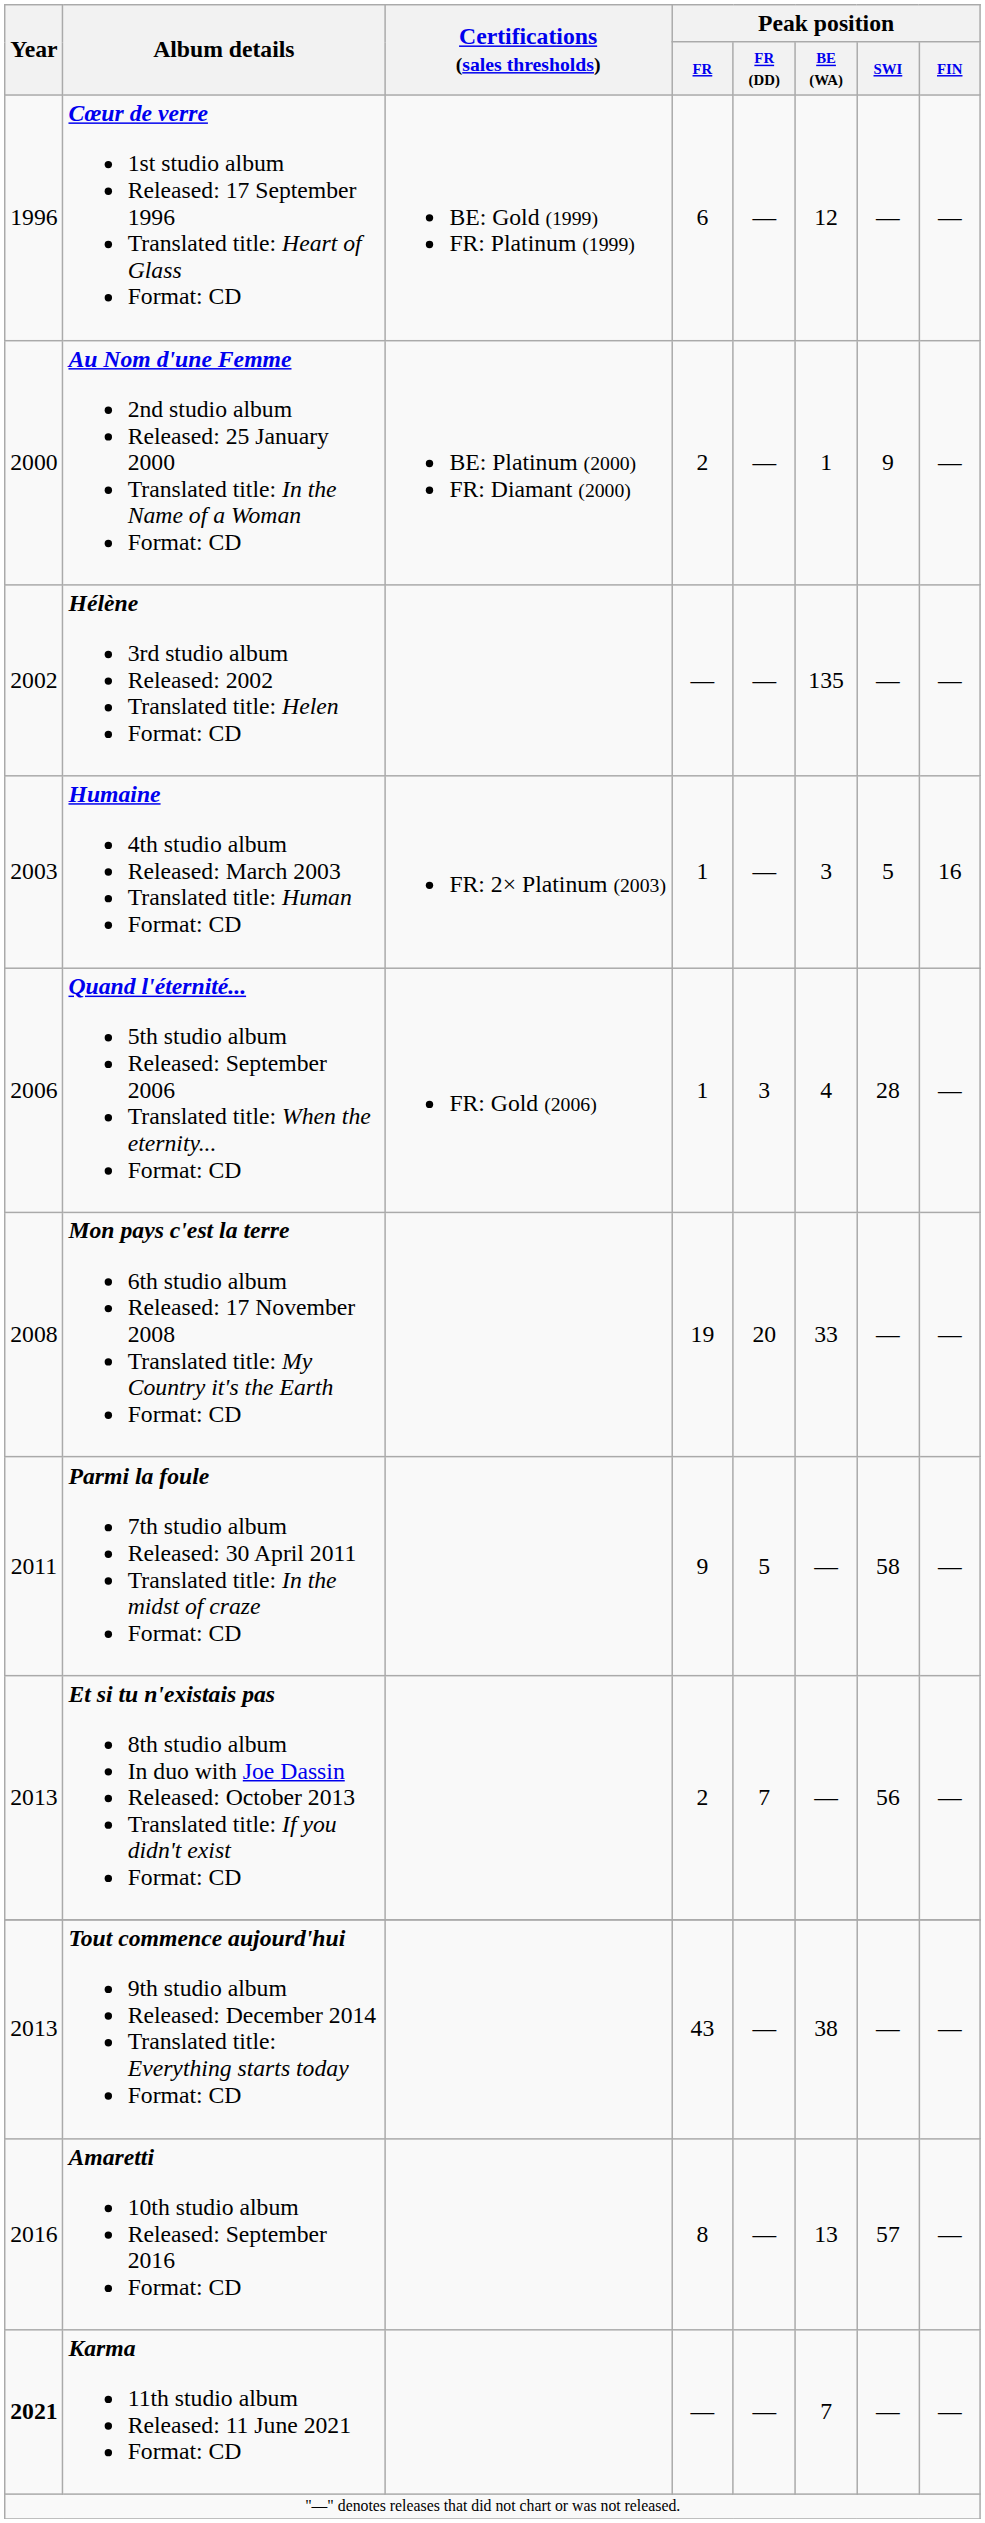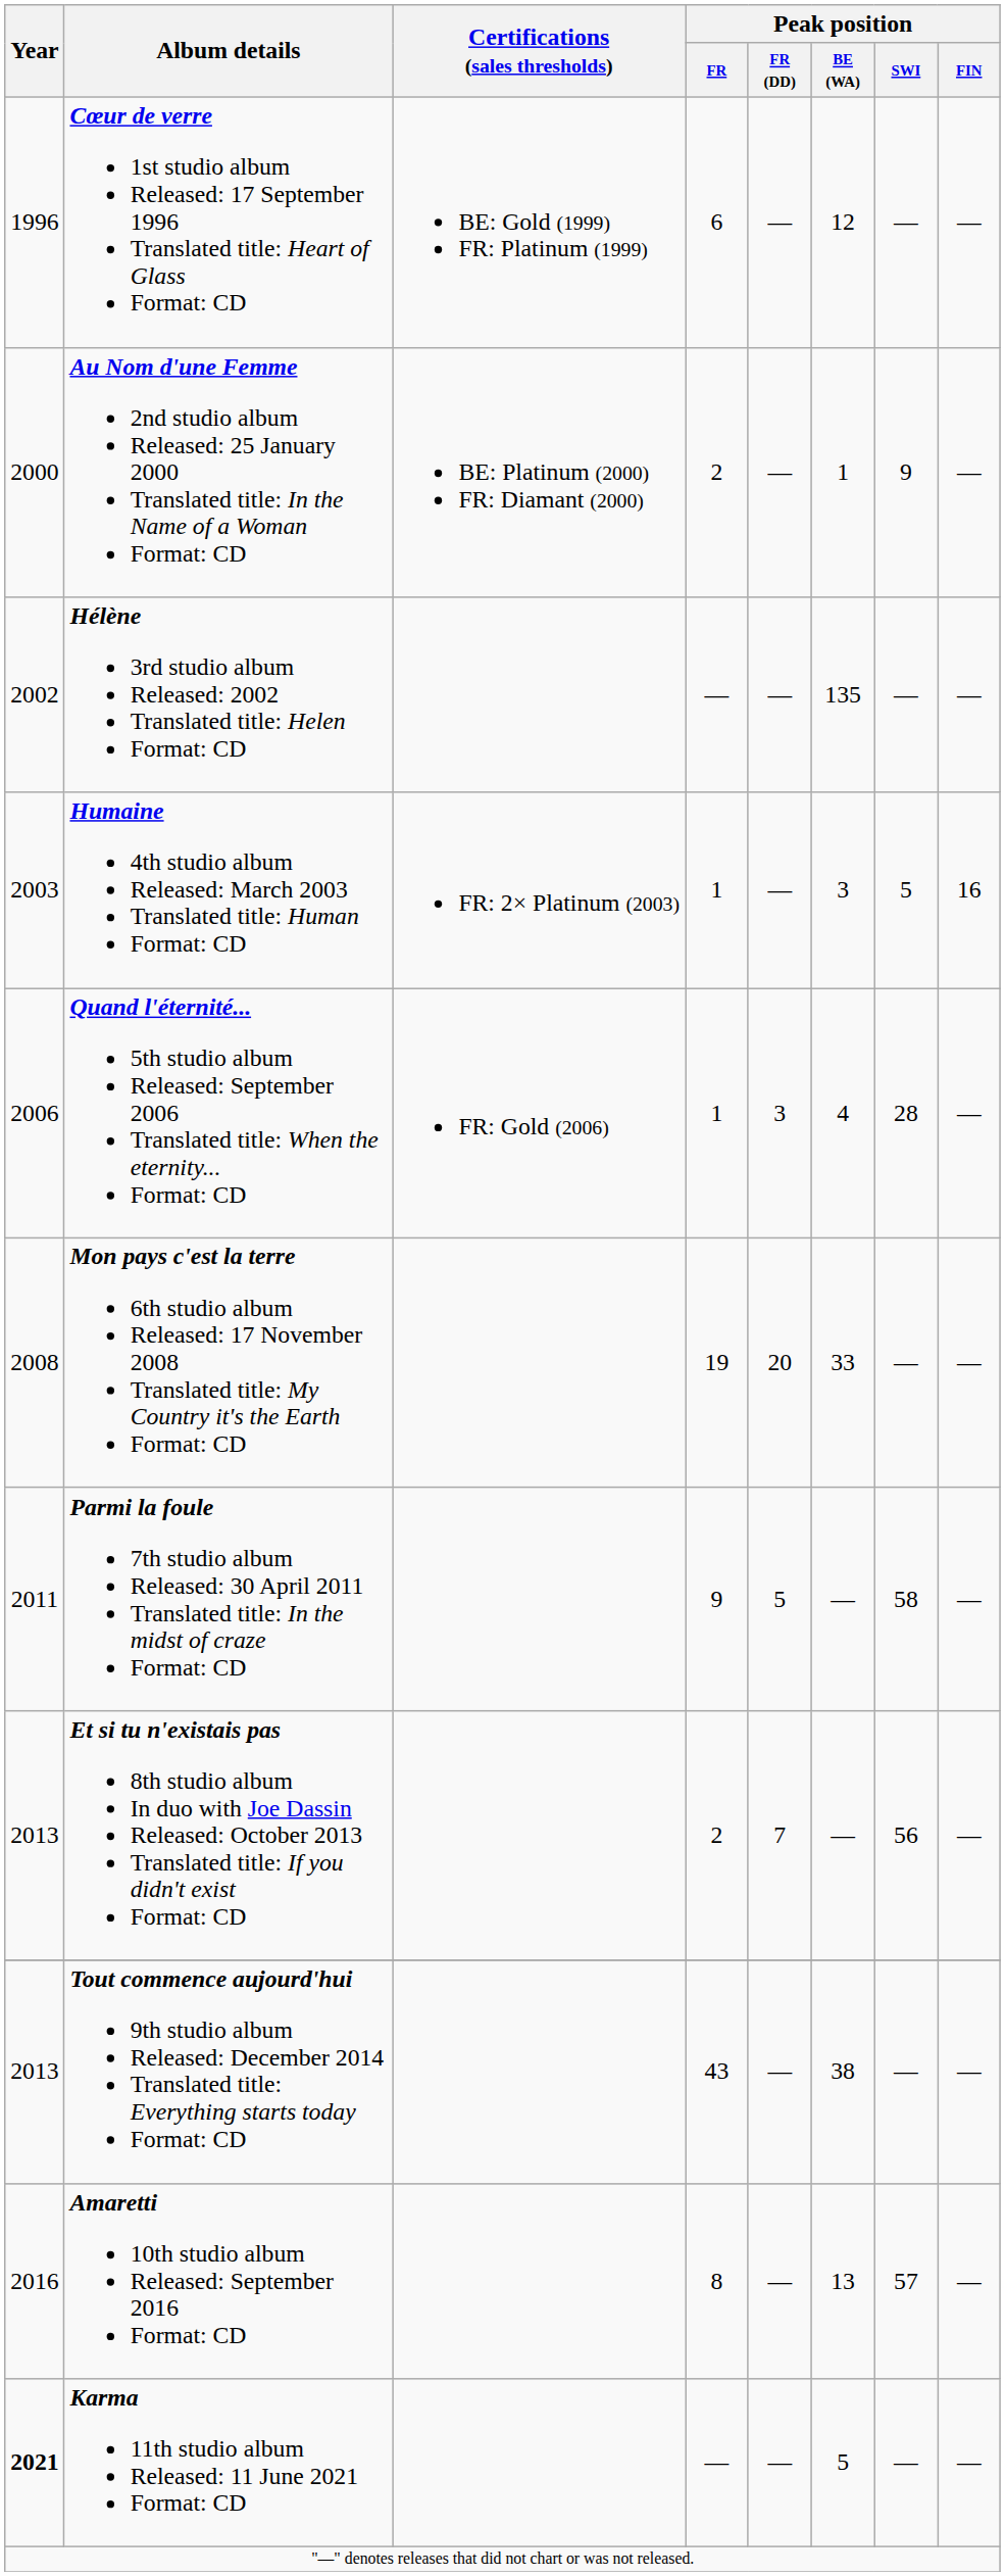 <table class="wikitable" style=text-align:center;>
 <tr>
 <th rowspan="2" width="3">Year</th>
 <th width="210" rowspan="2">Album details</th>
 <th rowspan="2"><a href='#'>Certifications</a><br><small>(<a href='#'>sales thresholds</a>)</small></th>
 <th colspan="5">Peak position</th>
 </tr>
 <tr ---->
 <th style="width:3em;font-size:75%"><small><a href='#'>FR</a></small> <br></th>
 <th style="width:3em;font-size:75%"><small><a href='#'>FR</a> (DD)</small></th>
 <th style="width:3em;font-size:75%"><small><a href='#'>BE</a> (WA)</small> <br></th>
 <th style="width:3em;font-size:75%"><small><a href='#'>SWI</a></small> <br></th>
 <th style="width:3em;font-size:75%"><small><a href='#'>FIN</a></small> <br></th>
 </tr>
 <tr ---->
 <td>1996</td>
 <td align="left"><strong><em><a href='#'>Cœur de verre</a></em></strong><br><ul><li>1st studio album</li><li>Released: 17 September 1996</li><li>Translated title: <em>Heart of Glass</em></li><li>Format: CD</li></ul></td>
 <td align="left"><br><ul><li>BE: Gold <small>(1999)</small></li><li>FR: Platinum <small>(1999)</small></li></ul></td>
 <td align="center">6</td>
 <td align="center">—</td>
 <td align="center">12</td>
 <td align="center">—</td>
 <td align="center">—</td>
 </tr>
 <tr ---->
 <td>2000</td>
 <td align="left"><strong><em><a href='#'>Au Nom d'une Femme</a></em></strong><br><ul><li>2nd studio album</li><li>Released: 25 January 2000</li><li>Translated title: <em>In the Name of a Woman</em></li><li>Format: CD</li></ul></td>
 <td align="left"><br><ul><li>BE: Platinum <small>(2000)</small> </li><li>FR: Diamant  <small>(2000)</small></li></ul></td>
 <td align="center">2</td>
 <td align="center">—</td>
 <td align="center">1</td>
 <td align="center">9</td>
 <td align="center">—</td>
 </tr>
 <tr ---->
 <td>2002</td>
 <td align="left"><strong><em>Hélène</em></strong><br><ul><li>3rd studio album</li><li>Released: 2002</li><li>Translated title: <em>Helen</em></li><li>Format: CD</li></ul></td>
 <td></td>
 <td align="center">—</td>
 <td align="center">—</td>
 <td align="center">135</td>
 <td align="center">—</td>
 <td align="center">—</td>
 </tr>
 <tr ---->
 <td>2003</td>
 <td align="left"><strong><em><a href='#'>Humaine</a></em></strong><br><ul><li>4th studio album</li><li>Released: March 2003</li><li>Translated title: <em>Human</em></li><li>Format: CD</li></ul></td>
 <td align="left"><br><ul><li>FR: 2× Platinum <small>(2003)</small></li></ul></td>
 <td align="center">1</td>
 <td align="center">—</td>
 <td align="center">3</td>
 <td align="center">5</td>
 <td align="center">16</td>
 </tr>
 <tr ---->
 <td>2006</td>
 <td align="left"><strong><em><a href='#'>Quand l'éternité...</a></em></strong><br><ul><li>5th studio album</li><li>Released: September 2006</li><li>Translated title: <em>When the eternity...</em></li><li>Format: CD</li></ul></td>
 <td align="left"><br><ul><li>FR: Gold <small>(2006)</small></li></ul></td>
 <td align="center">1</td>
 <td align="center">3</td>
 <td align="center">4</td>
 <td align="center">28</td>
 <td align="center">—</td>
 </tr>
 <tr ---->
 <td>2008</td>
 <td align="left"><strong><em>Mon pays c'est la terre</em></strong><br><ul><li>6th studio album</li><li>Released: 17 November 2008</li><li>Translated title: <em>My Country it's the Earth</em></li><li>Format: CD</li></ul></td>
 <td align="center"></td>
 <td align="center">19</td>
 <td align="center">20</td>
 <td align="center">33</td>
 <td align="center">—</td>
 <td align="center">—</td>
 </tr>
 <tr ---->
 <td>2011</td>
 <td align="left"><strong><em>Parmi la foule</em></strong><br><ul><li>7th studio album</li><li>Released: 30 April 2011</li><li>Translated title: <em>In the midst of craze</em></li><li>Format: CD</li></ul></td>
 <td align="center"></td>
 <td align="center">9</td>
 <td align="center">5</td>
 <td align="center">—</td>
 <td align="center">58</td>
 <td align="center">—</td>
 </tr>
 <tr ---->
 <td>2013</td>
 <td align="left"><strong><em>Et si tu n'existais pas</em></strong><br><ul><li>8th studio album</li><li>In duo with <a href='#'>Joe Dassin</a></li><li>Released: October 2013</li><li>Translated title: <em>If you didn't exist</em></li><li>Format: CD</li></ul></td>
 <td align="center"></td>
 <td align="center">2</td>
 <td align="center">7</td>
 <td align="center">—</td>
 <td align="center">56</td>
 <td align="center">—</td>
 </tr>
 <tr>
 </tr>
 <tr ---->
 <td>2013</td>
 <td align="left"><strong><em>Tout commence aujourd'hui</em></strong><br><ul><li>9th studio album</li><li>Released: December 2014</li><li>Translated title: <em>Everything starts today</em></li><li>Format: CD</li></ul></td>
 <td align="center"></td>
 <td align="center">43</td>
 <td align="center">—</td>
 <td align="center">38</td>
 <td align="center">—</td>
 <td align="center">—</td>
 </tr>
 <tr ---->
 <td>2016</td>
 <td align="left"><strong><em>Amaretti</em></strong><br><ul><li>10th studio album</li><li>Released: September 2016</li><li>Format: CD</li></ul></td>
 <td align="center"></td>
 <td align="center">8<br></td>
 <td align="center">—</td>
 <td align="center">13</td>
 <td align="center">57</td>
 <td align="center">—</td>
 </tr>
 <tr ---->
 <td><strong>2021</strong></td>
 <td align="left"><strong><em>Karma</em></strong><br><ul><li>11th studio album</li><li>Released: 11 June 2021</li><li>Format: CD</li></ul></td>
 <td align="center"></td>
 <td align="center">—</td>
 <td align="center">—</td>
-<td align="center">7</td>
+<td align="center">5</td>
 <td align="center">—</td>
 <td align="center">—</td>
 </tr>
 <tr>
 <td colspan="20" style="font-size:8pt">"—" denotes releases that did not chart or was not released.</td>
 </tr>
 <tr>
 </tr>
 </table>
